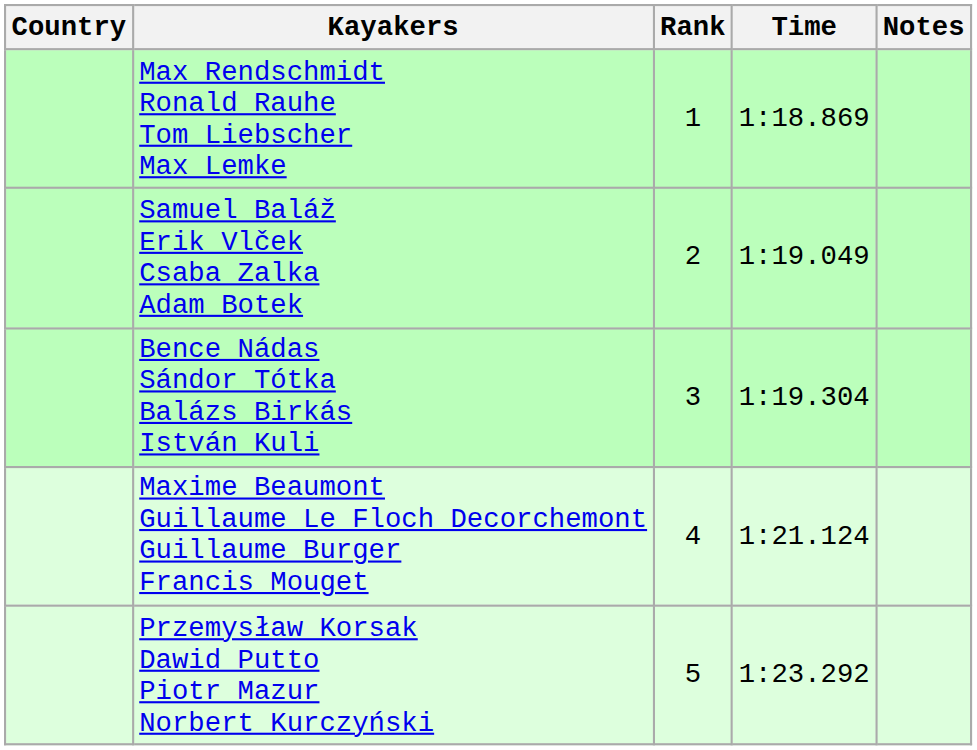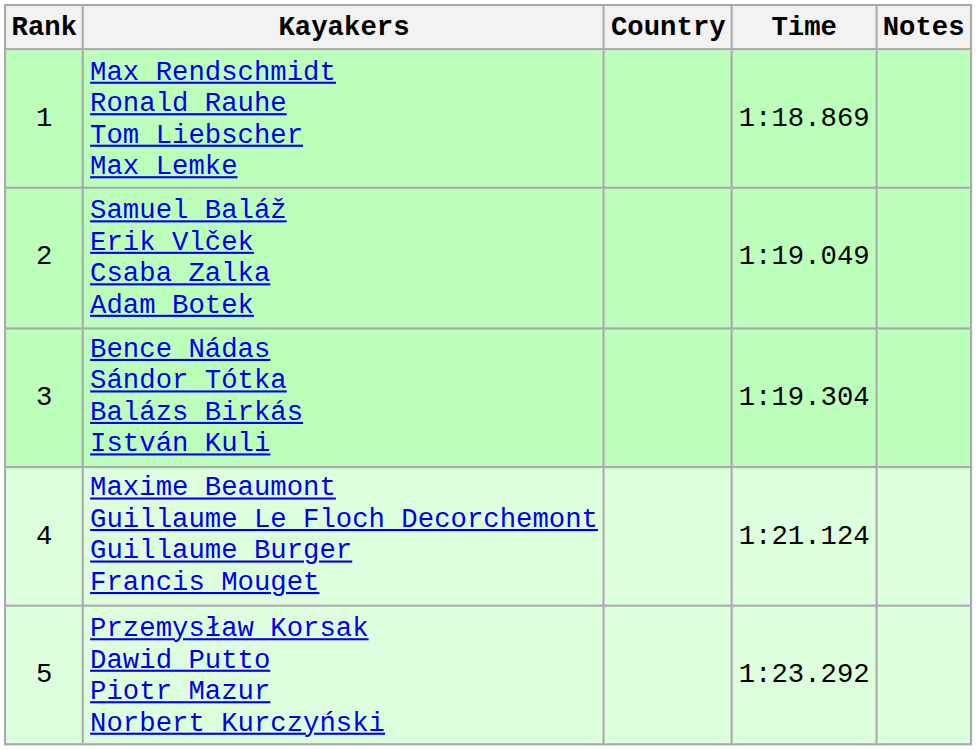 <table class="wikitable" style="text-align:center">
 <tr>
+<th>Rank</th>
+<th>Kayakers</th>
 <th>Country</th>
-<th>Kayakers</th>
-<th>Rank</th>
 <th>Time</th>
 <th>Notes</th>
 </tr>
 <tr bgcolor=bbffbb>
+<td>1</td>
+<td align="left"><a href='#'>Max Rendschmidt</a><br><a href='#'>Ronald Rauhe</a><br><a href='#'>Tom Liebscher</a><br><a href='#'>Max Lemke</a></td>
 <td align="left"></td>
-<td align="left"><a href='#'>Max Rendschmidt</a><br><a href='#'>Ronald Rauhe</a><br><a href='#'>Tom Liebscher</a><br><a href='#'>Max Lemke</a></td>
-<td>1</td>
 <td>1:18.869</td>
 <td></td>
 </tr>
 <tr bgcolor=bbffbb>
+<td>2</td>
+<td align="left"><a href='#'>Samuel Baláž</a><br><a href='#'>Erik Vlček</a><br><a href='#'>Csaba Zalka</a><br><a href='#'>Adam Botek</a></td>
 <td align="left"></td>
-<td align="left"><a href='#'>Samuel Baláž</a><br><a href='#'>Erik Vlček</a><br><a href='#'>Csaba Zalka</a><br><a href='#'>Adam Botek</a></td>
-<td>2</td>
 <td>1:19.049</td>
 <td></td>
 </tr>
 <tr bgcolor=bbffbb>
+<td>3</td>
+<td align="left"><a href='#'>Bence Nádas</a><br><a href='#'>Sándor Tótka</a><br><a href='#'>Balázs Birkás</a><br><a href='#'>István Kuli</a></td>
 <td align="left"></td>
-<td align="left"><a href='#'>Bence Nádas</a><br><a href='#'>Sándor Tótka</a><br><a href='#'>Balázs Birkás</a><br><a href='#'>István Kuli</a></td>
-<td>3</td>
 <td>1:19.304</td>
 <td></td>
 </tr>
 <tr bgcolor=ddffdd>
+<td>4</td>
+<td align="left"><a href='#'>Maxime Beaumont</a><br><a href='#'>Guillaume Le Floch Decorchemont</a><br><a href='#'>Guillaume Burger</a><br><a href='#'>Francis Mouget</a></td>
 <td align="left"></td>
-<td align="left"><a href='#'>Maxime Beaumont</a><br><a href='#'>Guillaume Le Floch Decorchemont</a><br><a href='#'>Guillaume Burger</a><br><a href='#'>Francis Mouget</a></td>
-<td>4</td>
 <td>1:21.124</td>
 <td></td>
 </tr>
 <tr bgcolor=ddffdd>
+<td>5</td>
+<td align="left"><a href='#'>Przemysław Korsak</a><br><a href='#'>Dawid Putto</a><br><a href='#'>Piotr Mazur</a><br><a href='#'>Norbert Kurczyński</a></td>
 <td align="left"></td>
-<td align="left"><a href='#'>Przemysław Korsak</a><br><a href='#'>Dawid Putto</a><br><a href='#'>Piotr Mazur</a><br><a href='#'>Norbert Kurczyński</a></td>
-<td>5</td>
 <td>1:23.292</td>
 <td></td>
 </tr>
 </table>
